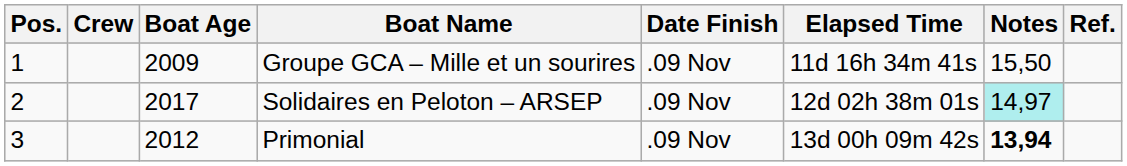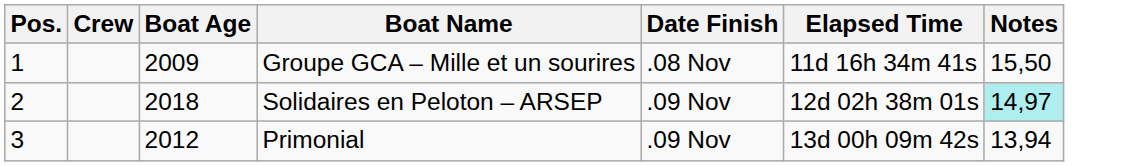 <table class="wikitable sortable">
 <tr>
 <th>Pos.</th>
 <th>Crew</th>
 <th>Boat Age</th>
 <th>Boat Name</th>
 <th>Date Finish</th>
 <th>Elapsed Time</th>
 <th>Notes</th>
-<th>Ref.</th>
 </tr>
 <tr>
 <td>1</td>
 <td><br></td>
 <td>2009</td>
 <td>Groupe GCA – Mille et un sourires</td>
-<td>.09 Nov</td>
+<td>.08 Nov</td>
 <td>11d 16h 34m 41s</td>
 <td>15,50</td>
-<td></td>
 </tr>
 <tr>
 <td>2</td>
 <td><br></td>
-<td>2017</td>
+<td>2018</td>
 <td>Solidaires en Peloton – ARSEP</td>
 <td>.09 Nov</td>
 <td>12d 02h 38m 01s</td>
 <td style="background: paleturquoise;">14,97</td>
-<td></td>
 </tr>
 <tr>
 <td>3</td>
 <td><br></td>
 <td>2012</td>
 <td>Primonial</td>
 <td>.09 Nov</td>
 <td>13d 00h 09m 42s</td>
-<td><strong>13,94</strong></td>
-<td></td>
+<td>13,94</td>
 </tr>
 </table>
